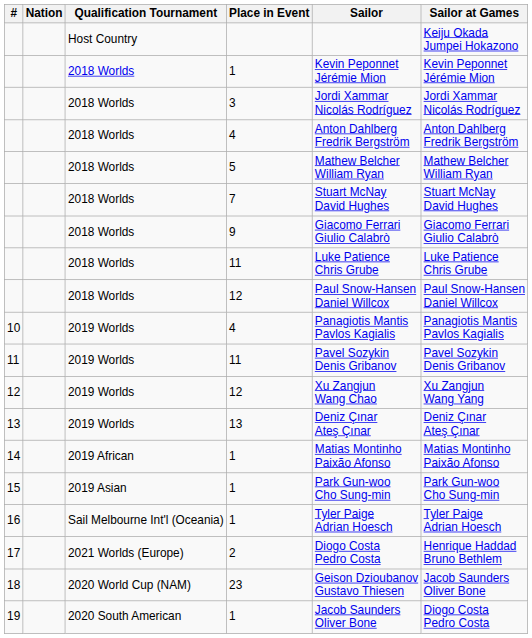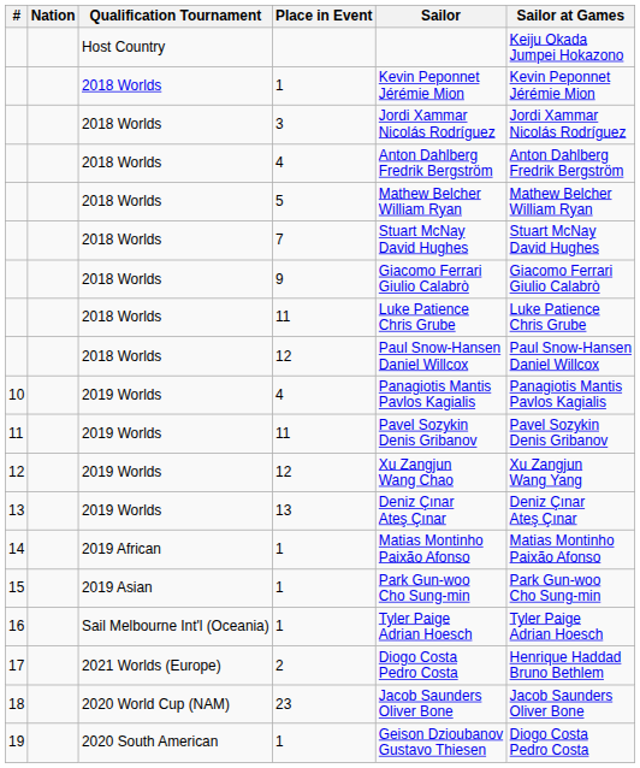 <table class="sortable wikitable">
 <tr>
 <th>#</th>
 <th>Nation</th>
 <th>Qualification Tournament</th>
 <th>Place in Event</th>
 <th>Sailor</th>
 <th>Sailor at Games</th>
 </tr>
 <tr>
 <td></td>
 <td></td>
 <td>Host Country</td>
 <td></td>
 <td></td>
 <td><a href='#'>Keiju Okada</a><br><a href='#'>Jumpei Hokazono</a></td>
 </tr>
 <tr>
 <td></td>
 <td></td>
 <td><a href='#'>2018 Worlds</a></td>
 <td>1</td>
 <td><a href='#'>Kevin Peponnet</a><br><a href='#'>Jérémie Mion</a></td>
 <td><a href='#'>Kevin Peponnet</a><br><a href='#'>Jérémie Mion</a></td>
 </tr>
 <tr>
 <td></td>
 <td></td>
 <td>2018 Worlds</td>
 <td>3</td>
 <td><a href='#'>Jordi Xammar</a><br><a href='#'>Nicolás Rodríguez</a></td>
 <td><a href='#'>Jordi Xammar</a><br><a href='#'>Nicolás Rodríguez</a></td>
 </tr>
 <tr>
 <td></td>
 <td></td>
 <td>2018 Worlds</td>
 <td>4</td>
 <td><a href='#'>Anton Dahlberg</a><br><a href='#'>Fredrik Bergström</a></td>
 <td><a href='#'>Anton Dahlberg</a><br><a href='#'>Fredrik Bergström</a></td>
 </tr>
 <tr>
 <td></td>
 <td></td>
 <td>2018 Worlds</td>
 <td>5</td>
 <td><a href='#'>Mathew Belcher</a><br><a href='#'>William Ryan</a></td>
 <td><a href='#'>Mathew Belcher</a><br><a href='#'>William Ryan</a></td>
 </tr>
 <tr>
 <td></td>
 <td></td>
 <td>2018 Worlds</td>
 <td>7</td>
 <td><a href='#'>Stuart McNay</a><br><a href='#'>David Hughes</a></td>
 <td><a href='#'>Stuart McNay</a><br><a href='#'>David Hughes</a></td>
 </tr>
 <tr>
 <td></td>
 <td></td>
 <td>2018 Worlds</td>
 <td>9</td>
 <td><a href='#'>Giacomo Ferrari</a><br><a href='#'>Giulio Calabrò</a></td>
 <td><a href='#'>Giacomo Ferrari</a><br><a href='#'>Giulio Calabrò</a></td>
 </tr>
 <tr>
 <td></td>
 <td></td>
 <td>2018 Worlds</td>
 <td>11</td>
 <td><a href='#'>Luke Patience</a><br><a href='#'>Chris Grube</a></td>
 <td><a href='#'>Luke Patience</a><br><a href='#'>Chris Grube</a></td>
 </tr>
 <tr>
 <td></td>
 <td></td>
 <td>2018 Worlds</td>
 <td>12</td>
 <td><a href='#'>Paul Snow-Hansen</a><br><a href='#'>Daniel Willcox</a></td>
 <td><a href='#'>Paul Snow-Hansen</a><br><a href='#'>Daniel Willcox</a></td>
 </tr>
 <tr>
 <td>10</td>
 <td></td>
 <td>2019 Worlds</td>
 <td>4</td>
 <td><a href='#'>Panagiotis Mantis</a><br><a href='#'>Pavlos Kagialis</a></td>
 <td><a href='#'>Panagiotis Mantis</a><br><a href='#'>Pavlos Kagialis</a></td>
 </tr>
 <tr>
 <td>11</td>
 <td></td>
 <td>2019 Worlds</td>
 <td>11</td>
 <td><a href='#'>Pavel Sozykin</a><br><a href='#'>Denis Gribanov</a></td>
 <td><a href='#'>Pavel Sozykin</a><br><a href='#'>Denis Gribanov</a></td>
 </tr>
 <tr>
 <td>12</td>
 <td></td>
 <td>2019 Worlds</td>
 <td>12</td>
 <td><a href='#'>Xu Zangjun</a><br><a href='#'>Wang Chao</a></td>
 <td><a href='#'>Xu Zangjun</a><br><a href='#'>Wang Yang</a></td>
 </tr>
 <tr>
 <td>13</td>
 <td></td>
 <td>2019 Worlds</td>
 <td>13</td>
 <td><a href='#'>Deniz Çınar</a><br><a href='#'>Ateş Çınar</a></td>
 <td><a href='#'>Deniz Çınar</a><br><a href='#'>Ateş Çınar</a></td>
 </tr>
 <tr>
 <td>14</td>
 <td></td>
 <td>2019 African</td>
 <td>1</td>
 <td><a href='#'>Matias Montinho</a><br><a href='#'>Paixão Afonso</a></td>
 <td><a href='#'>Matias Montinho</a><br><a href='#'>Paixão Afonso</a></td>
 </tr>
 <tr>
 <td>15</td>
 <td></td>
 <td>2019 Asian</td>
 <td>1</td>
 <td><a href='#'>Park Gun-woo</a><br><a href='#'>Cho Sung-min</a></td>
 <td><a href='#'>Park Gun-woo</a><br><a href='#'>Cho Sung-min</a></td>
 </tr>
 <tr>
 <td>16</td>
 <td></td>
 <td>Sail Melbourne Int'l (Oceania)</td>
 <td>1</td>
 <td><a href='#'>Tyler Paige</a><br><a href='#'>Adrian Hoesch</a></td>
 <td><a href='#'>Tyler Paige</a><br><a href='#'>Adrian Hoesch</a></td>
 </tr>
 <tr>
 <td>17</td>
 <td></td>
 <td>2021 Worlds (Europe)</td>
 <td>2</td>
 <td><a href='#'>Diogo Costa</a><br><a href='#'>Pedro Costa</a></td>
 <td><a href='#'>Henrique Haddad</a><br><a href='#'>Bruno Bethlem</a></td>
 </tr>
 <tr>
 <td>18</td>
 <td></td>
 <td>2020 World Cup (NAM)</td>
 <td>23</td>
-<td><a href='#'>Geison Dzioubanov</a><br><a href='#'>Gustavo Thiesen</a></td>
+<td><a href='#'>Jacob Saunders</a><br><a href='#'>Oliver Bone</a></td>
 <td><a href='#'>Jacob Saunders</a><br><a href='#'>Oliver Bone</a></td>
 </tr>
 <tr>
 <td>19</td>
 <td></td>
 <td>2020 South American</td>
 <td>1</td>
-<td><a href='#'>Jacob Saunders</a><br><a href='#'>Oliver Bone</a></td>
+<td><a href='#'>Geison Dzioubanov</a><br><a href='#'>Gustavo Thiesen</a></td>
 <td><a href='#'>Diogo Costa</a><br><a href='#'>Pedro Costa</a></td>
 </tr>
 </table>
